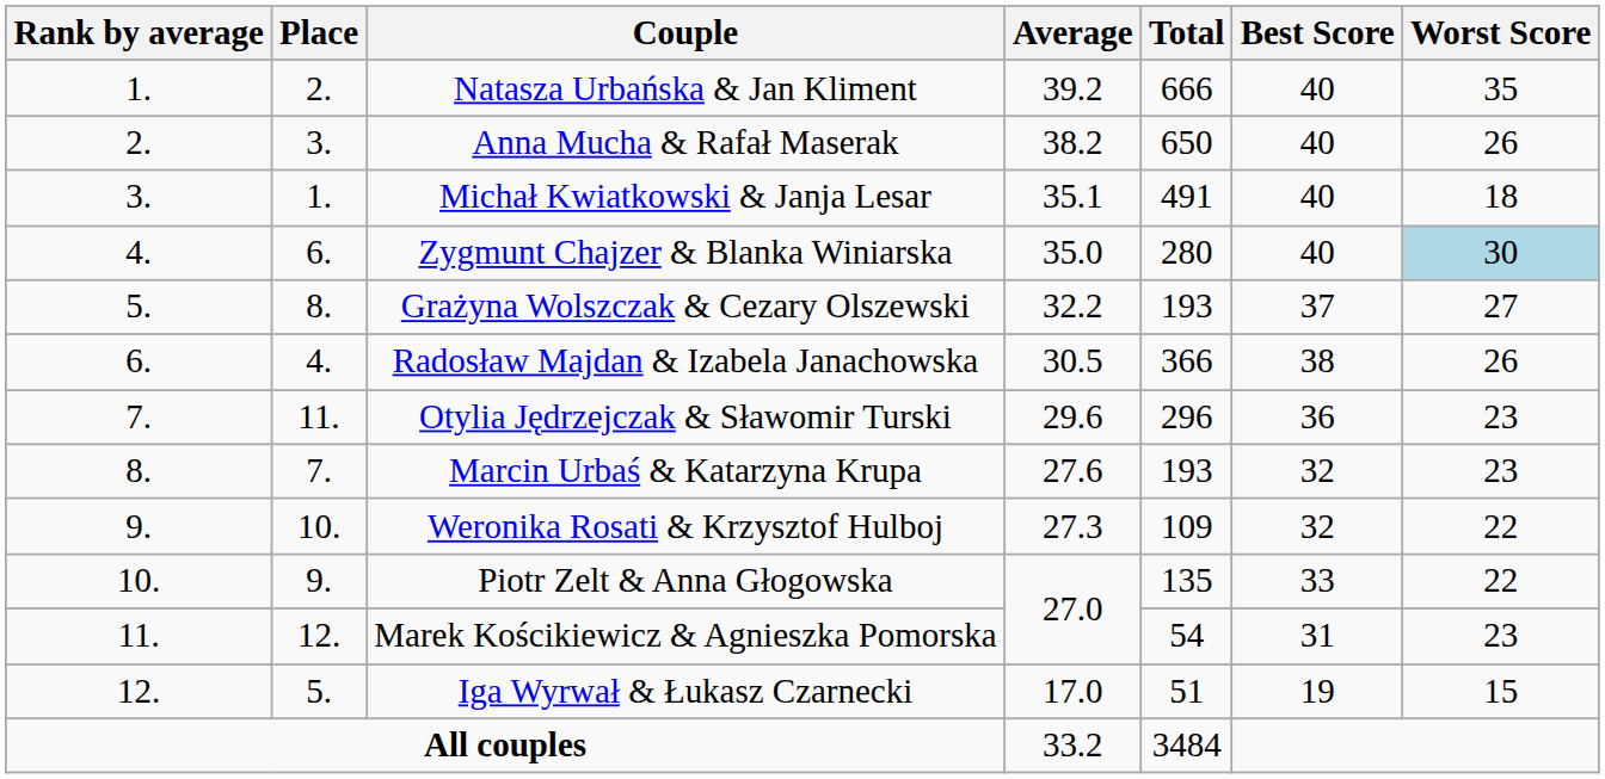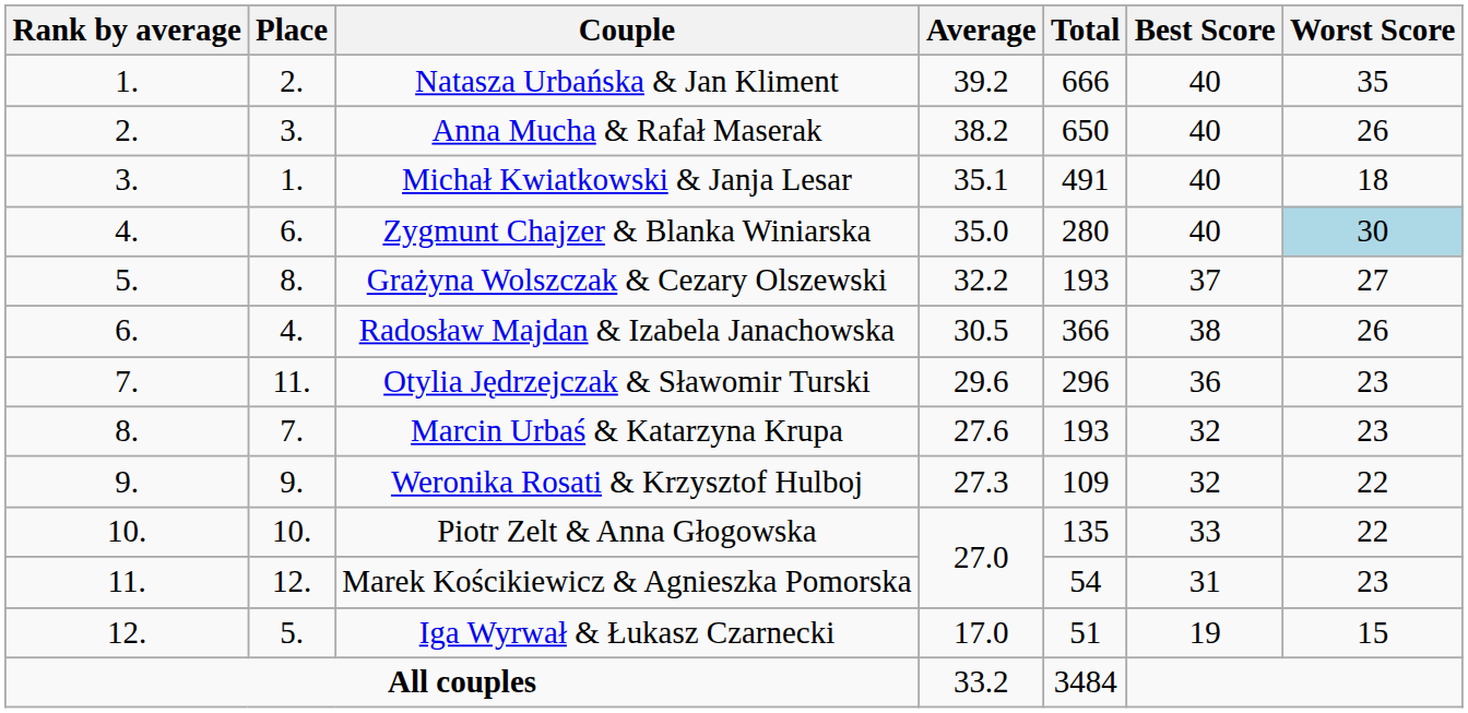 <table class="sortable wikitable" style="text-align:center">
 <tr>
 <th>Rank by average</th>
 <th>Place</th>
 <th>Couple</th>
 <th>Average</th>
 <th>Total</th>
 <th>Best Score</th>
 <th>Worst Score</th>
 </tr>
 <tr>
 <td>1.</td>
 <td>2.</td>
 <td><a href='#'>Natasza Urbańska</a> & Jan Kliment</td>
 <td>39.2</td>
 <td>666</td>
 <td>40</td>
 <td>35</td>
 </tr>
 <tr>
 <td>2.</td>
 <td>3.</td>
 <td><a href='#'>Anna Mucha</a> & Rafał Maserak</td>
 <td>38.2</td>
 <td>650</td>
 <td>40</td>
 <td>26</td>
 </tr>
 <tr>
 <td>3.</td>
 <td>1.</td>
 <td><a href='#'>Michał Kwiatkowski</a> & Janja Lesar</td>
 <td>35.1</td>
 <td>491</td>
 <td>40</td>
 <td>18</td>
 </tr>
 <tr>
 <td>4.</td>
 <td>6.</td>
 <td><a href='#'>Zygmunt Chajzer</a> & Blanka Winiarska</td>
 <td>35.0</td>
 <td>280</td>
 <td>40</td>
 <td style="background: lightblue;">30</td>
 </tr>
 <tr>
 <td>5.</td>
 <td>8.</td>
 <td><a href='#'>Grażyna Wolszczak</a> & Cezary Olszewski</td>
 <td>32.2</td>
 <td>193</td>
 <td>37</td>
 <td>27</td>
 </tr>
 <tr>
 <td>6.</td>
 <td>4.</td>
 <td><a href='#'>Radosław Majdan</a> & Izabela Janachowska</td>
 <td>30.5</td>
 <td>366</td>
 <td>38</td>
 <td>26</td>
 </tr>
 <tr>
 <td>7.</td>
 <td>11.</td>
 <td><a href='#'>Otylia Jędrzejczak</a> & Sławomir Turski</td>
 <td>29.6</td>
 <td>296</td>
 <td>36</td>
 <td>23</td>
 </tr>
 <tr>
 <td>8.</td>
 <td>7.</td>
 <td><a href='#'>Marcin Urbaś</a> & Katarzyna Krupa</td>
 <td>27.6</td>
 <td>193</td>
 <td>32</td>
 <td>23</td>
 </tr>
 <tr>
 <td>9.</td>
-<td>10.</td>
+<td>9.</td>
 <td><a href='#'>Weronika Rosati</a> & Krzysztof Hulboj</td>
 <td>27.3</td>
 <td>109</td>
 <td>32</td>
 <td>22</td>
 </tr>
 <tr>
 <td>10.</td>
-<td>9.</td>
+<td>10.</td>
 <td>Piotr Zelt & Anna Głogowska</td>
 <td rowspan="2">27.0</td>
 <td>135</td>
 <td>33</td>
 <td>22</td>
 </tr>
 <tr>
 <td>11.</td>
 <td>12.</td>
 <td>Marek Kościkiewicz & Agnieszka Pomorska</td>
 <td>54</td>
 <td>31</td>
 <td>23</td>
 </tr>
 <tr>
 <td>12.</td>
 <td>5.</td>
 <td><a href='#'>Iga Wyrwał</a> & Łukasz Czarnecki</td>
 <td>17.0</td>
 <td>51</td>
 <td>19</td>
 <td>15</td>
 </tr>
 <tr>
 <td colspan=3><strong>All couples</strong></td>
 <td>33.2</td>
 <td>3484</td>
 </tr>
 </table>
